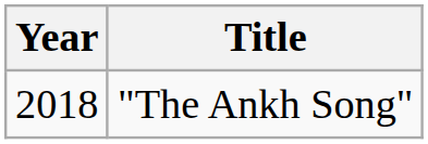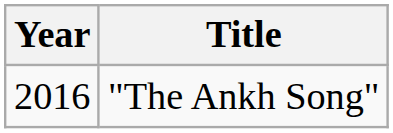 <table class="wikitable plainrowheaders sortable">
 <tr>
 <th scope="col">Year</th>
 <th scope="col">Title</th>
 </tr>
 <tr>
-<td>2018</td>
+<td>2016</td>
 <td scope="row">"The Ankh Song"</td>
 </tr>
 </table>
